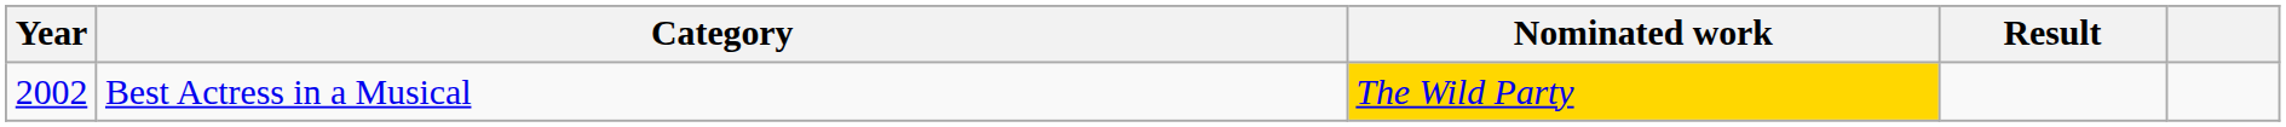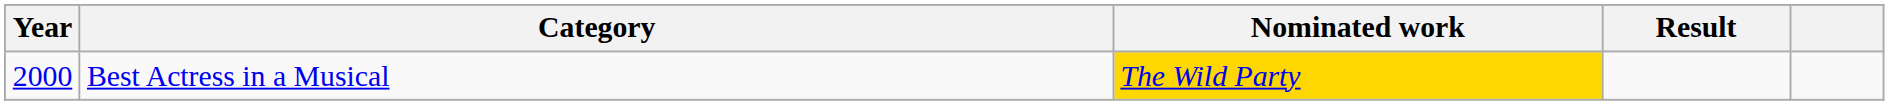 <table class="wikitable" style="width:80%;">
 <tr>
 <th style="width:4%;">Year</th>
 <th style="width:55%;">Category</th>
 <th style="width:26%;">Nominated work</th>
 <th style="width:10%;">Result</th>
 <th width=5%></th>
 </tr>
 <tr>
-<td align="center"><a href='#'>2002</a></td>
+<td align="center"><a href='#'>2000</a></td>
 <td><a href='#'>Best Actress in a Musical</a></td>
 <td style="background: gold;"><em><a href='#'>The Wild Party</a></em></td>
 <td></td>
 <td style="text-align:center;"></td>
 </tr>
 </table>
